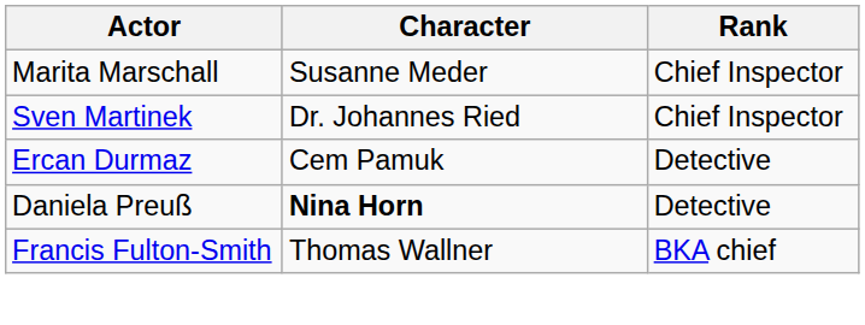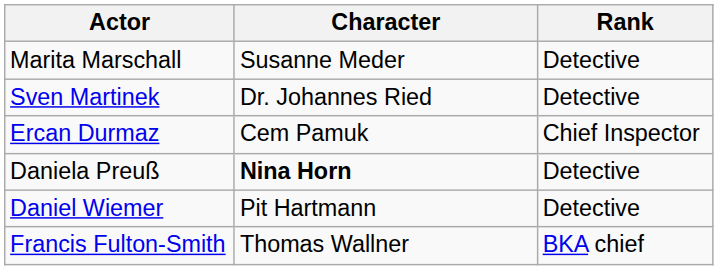 <table class="wikitable" width="55%">
 <tr>
 <th bgcolor="#add8e6" width="150">Actor</th>
 <th bgcolor="#add8e6" width="200">Character</th>
 <th bgcolor="#add8e6">Rank</th>
 </tr>
 <tr>
 <td>Marita Marschall</td>
 <td>Susanne Meder</td>
-<td>Chief Inspector</td>
+<td>Detective</td>
 </tr>
 <tr>
 <td><a href='#'>Sven Martinek</a></td>
 <td>Dr. Johannes Ried</td>
-<td>Chief Inspector</td>
+<td>Detective</td>
 </tr>
 <tr>
 <td><a href='#'>Ercan Durmaz</a></td>
 <td>Cem Pamuk</td>
-<td>Detective</td>
+<td>Chief Inspector</td>
 </tr>
 <tr>
 <td>Daniela Preuß</td>
 <td><strong>Nina Horn</strong></td>
+<td>Detective</td>
+</tr>
+<tr>
+<td><a href='#'>Daniel Wiemer</a></td>
+<td>Pit Hartmann</td>
 <td>Detective</td>
 </tr>
 <tr>
 <td><a href='#'>Francis Fulton-Smith</a></td>
 <td>Thomas Wallner</td>
 <td><a href='#'>BKA</a> chief</td>
 </tr>
 </table>
